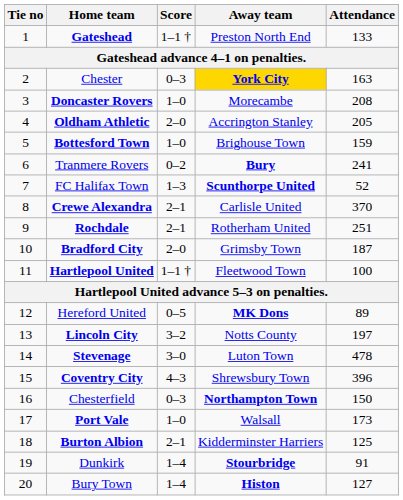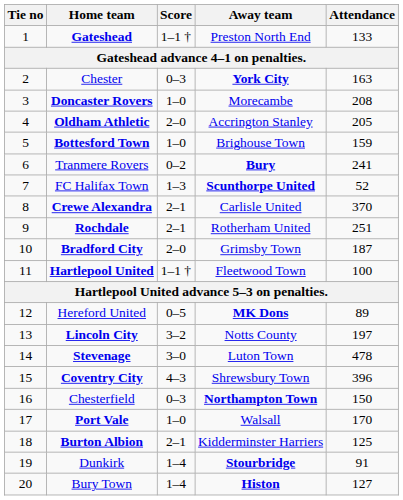 <table class="wikitable" style="text-align:center">
 <tr>
 <th>Tie no</th>
 <th>Home team</th>
 <th>Score</th>
 <th>Away team</th>
 <th>Attendance</th>
 </tr>
 <tr>
 <td>1</td>
 <td><strong><a href='#'>Gateshead</a></strong></td>
 <td>1–1 †</td>
 <td><a href='#'>Preston North End</a></td>
 <td>133</td>
 </tr>
 <tr>
 <th colspan="5">Gateshead advance 4–1 on penalties.</th>
 </tr>
 <tr>
 <td>2</td>
 <td><a href='#'>Chester</a></td>
 <td>0–3</td>
-<td style="background: gold;"><strong><a href='#'>York City</a></strong></td>
+<td><strong><a href='#'>York City</a></strong></td>
 <td>163</td>
 </tr>
 <tr>
 <td>3</td>
 <td><strong><a href='#'>Doncaster Rovers</a></strong></td>
 <td>1–0</td>
 <td><a href='#'>Morecambe</a></td>
 <td>208</td>
 </tr>
 <tr>
 <td>4</td>
 <td><strong><a href='#'>Oldham Athletic</a></strong></td>
 <td>2–0</td>
 <td><a href='#'>Accrington Stanley</a></td>
 <td>205</td>
 </tr>
 <tr>
 <td>5</td>
 <td><strong><a href='#'>Bottesford Town</a></strong></td>
 <td>1–0</td>
 <td><a href='#'>Brighouse Town</a></td>
 <td>159</td>
 </tr>
 <tr>
 <td>6</td>
 <td><a href='#'>Tranmere Rovers</a></td>
 <td>0–2</td>
 <td><strong><a href='#'>Bury</a></strong></td>
 <td>241</td>
 </tr>
 <tr>
 <td>7</td>
 <td><a href='#'>FC Halifax Town</a></td>
 <td>1–3</td>
 <td><strong><a href='#'>Scunthorpe United</a></strong></td>
 <td>52</td>
 </tr>
 <tr>
 <td>8</td>
 <td><strong><a href='#'>Crewe Alexandra</a></strong></td>
 <td>2–1</td>
 <td><a href='#'>Carlisle United</a></td>
 <td>370</td>
 </tr>
 <tr>
 <td>9</td>
 <td><strong><a href='#'>Rochdale</a></strong></td>
 <td>2–1</td>
 <td><a href='#'>Rotherham United</a></td>
 <td>251</td>
 </tr>
 <tr>
 <td>10</td>
 <td><strong><a href='#'>Bradford City</a></strong></td>
 <td>2–0</td>
 <td><a href='#'>Grimsby Town</a></td>
 <td>187</td>
 </tr>
 <tr>
 <td>11</td>
 <td><strong><a href='#'>Hartlepool United</a></strong></td>
 <td>1–1 †</td>
 <td><a href='#'>Fleetwood Town</a></td>
 <td>100</td>
 </tr>
 <tr>
 <th colspan="5">Hartlepool United advance 5–3 on penalties.</th>
 </tr>
 <tr>
 <td>12</td>
 <td><a href='#'>Hereford United</a></td>
 <td>0–5</td>
 <td><strong><a href='#'>MK Dons</a></strong></td>
 <td>89</td>
 </tr>
 <tr>
 <td>13</td>
 <td><strong><a href='#'>Lincoln City</a></strong></td>
 <td>3–2</td>
 <td><a href='#'>Notts County</a></td>
 <td>197</td>
 </tr>
 <tr>
 <td>14</td>
 <td><strong><a href='#'>Stevenage</a></strong></td>
 <td>3–0</td>
 <td><a href='#'>Luton Town</a></td>
 <td>478</td>
 </tr>
 <tr>
 <td>15</td>
 <td><strong><a href='#'>Coventry City</a></strong></td>
 <td>4–3</td>
 <td><a href='#'>Shrewsbury Town</a></td>
 <td>396</td>
 </tr>
 <tr>
 <td>16</td>
 <td><a href='#'>Chesterfield</a></td>
 <td>0–3</td>
 <td><strong><a href='#'>Northampton Town</a></strong></td>
 <td>150</td>
 </tr>
 <tr>
 <td>17</td>
 <td><strong><a href='#'>Port Vale</a></strong></td>
 <td>1–0</td>
 <td><a href='#'>Walsall</a></td>
-<td>173</td>
+<td>170</td>
 </tr>
 <tr>
 <td>18</td>
 <td><strong><a href='#'>Burton Albion</a></strong></td>
 <td>2–1</td>
 <td><a href='#'>Kidderminster Harriers</a></td>
 <td>125</td>
 </tr>
 <tr>
 <td>19</td>
 <td><a href='#'>Dunkirk</a></td>
 <td>1–4</td>
 <td><strong><a href='#'>Stourbridge</a></strong></td>
 <td>91</td>
 </tr>
 <tr>
 <td>20</td>
 <td><a href='#'>Bury Town</a></td>
 <td>1–4</td>
 <td><strong><a href='#'>Histon</a></strong></td>
 <td>127</td>
 </tr>
 </table>
